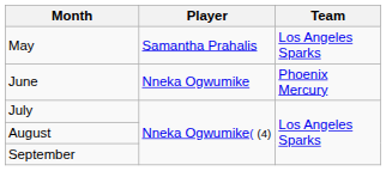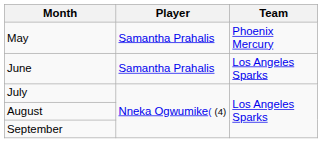 <table class="wikitable" style="width: 50%">
 <tr>
 <th width=60>Month</th>
 <th width=60>Player</th>
 <th width=60>Team</th>
 </tr>
 <tr>
 <td>May</td>
 <td><a href='#'>Samantha Prahalis</a></td>
-<td><a href='#'>Los Angeles Sparks</a></td>
+<td><a href='#'>Phoenix Mercury</a></td>
 </tr>
 <tr>
 <td>June</td>
-<td><a href='#'>Nneka Ogwumike</a></td>
-<td><a href='#'>Phoenix Mercury</a></td>
+<td><a href='#'>Samantha Prahalis</a></td>
+<td><a href='#'>Los Angeles Sparks</a></td>
 </tr>
 <tr>
 <td>July</td>
 <td rowspan="3"><a href='#'>Nneka Ogwumike<small>(</small></a> <small>(4)</small></td>
 <td rowspan="3"><a href='#'>Los Angeles Sparks</a></td>
 </tr>
 <tr>
 <td>August</td>
 </tr>
 <tr>
 <td>September</td>
 </tr>
 </table>
